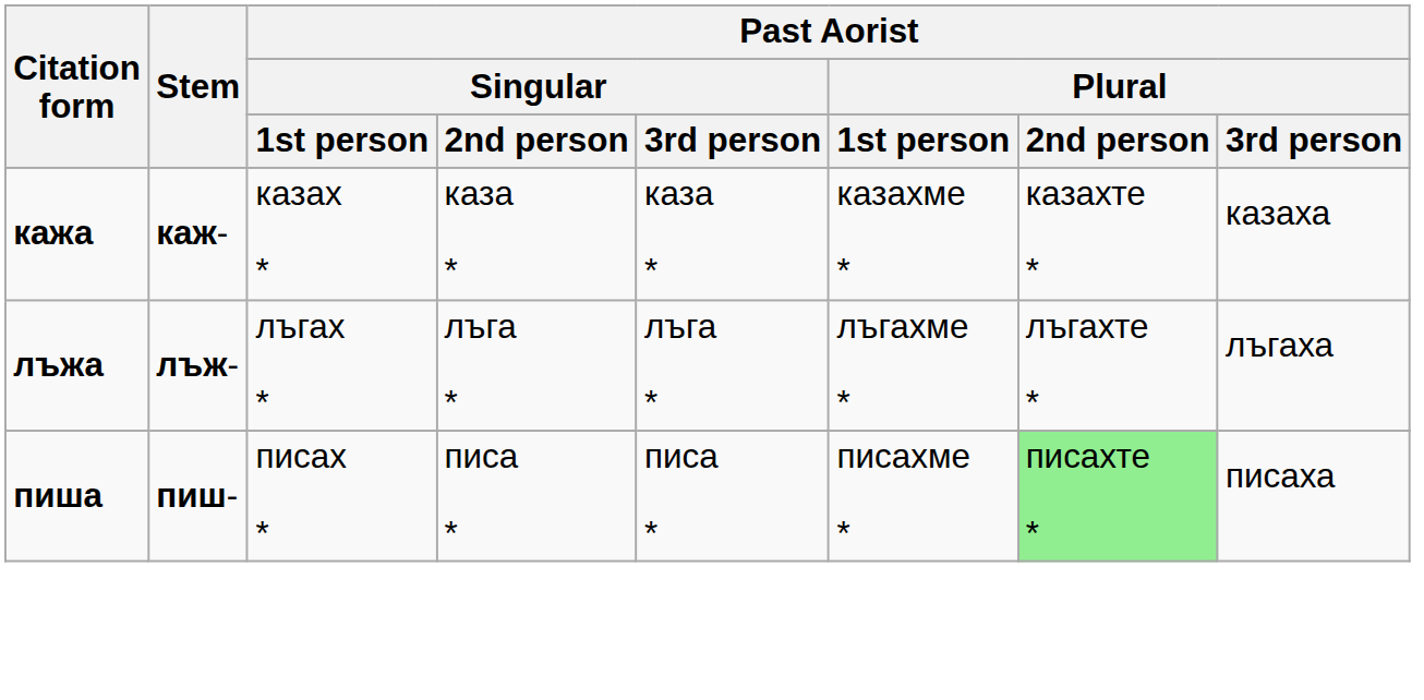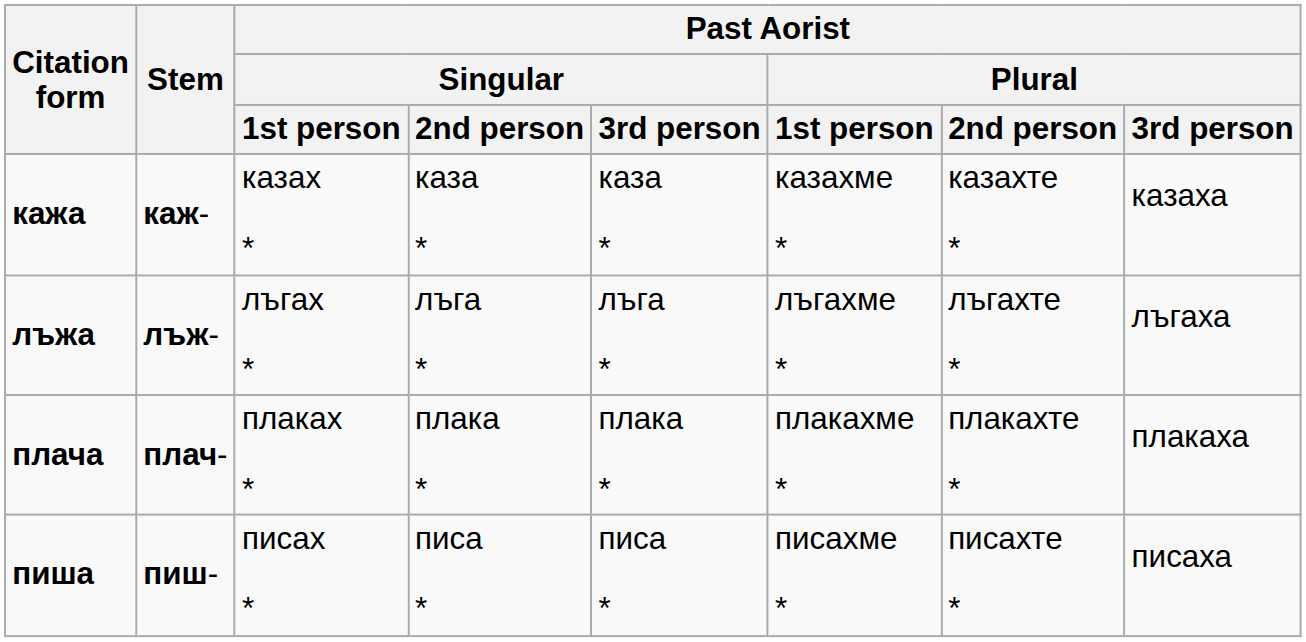 <table class="wikitable">
 <tr>
 <th rowspan="3">Citation<br>form</th>
 <th rowspan="3">Stem</th>
 <th colspan="6">Past Aorist</th>
 </tr>
 <tr>
 <th colspan="3">Singular</th>
 <th colspan="3">Plural</th>
 </tr>
 <tr>
 <th><strong>1st person</strong></th>
 <th><strong>2nd person</strong></th>
 <th><strong>3rd person</strong></th>
 <th><strong>1st person</strong></th>
 <th><strong>2nd person</strong></th>
 <th><strong>3rd person</strong></th>
 </tr>
 <tr>
 <td><strong>кажа</strong> <br></td>
 <td><strong>ка<span>ж</span></strong>- <br></td>
 <td>ка<span>з</span><span>а</span><span>х</span> <br> <br>*</td>
 <td>ка<span>з</span><span>а</span> <br> <br>*</td>
 <td>ка<span>з</span><span>а</span> <br> <br>*</td>
 <td>ка<span>з</span><span>а</span><span>хме</span> <br> <br>*</td>
 <td>ка<span>з</span><span>а</span><span>хте</span> <br> <br>*</td>
 <td>ка<span>з</span><span>а</span><span>ха</span> <br> <br></td>
 </tr>
 <tr>
 <td><strong>лъжа</strong> <br></td>
 <td><strong>лъ<span>ж</span></strong>- <br></td>
 <td>лъ<span>г</span><span>а</span><span>х</span> <br> <br>*</td>
 <td>лъ<span>г</span><span>а</span> <br> <br>*</td>
 <td>лъ<span>г</span><span>а</span> <br> <br>*</td>
 <td>лъ<span>г</span><span>а</span><span>хме</span> <br> <br>*</td>
 <td>лъ<span>г</span><span>а</span><span>хте</span> <br> <br>*</td>
 <td>лъ<span>г</span><span>а</span><span>ха</span> <br> <br></td>
 </tr>
 <tr>
+<td><strong>плача</strong> <br></td>
+<td><strong>пла<span>ч</span></strong>- <br></td>
+<td>пла<span>к</span><span>а</span><span>х</span> <br> <br>*</td>
+<td>пла<span>к</span><span>а</span> <br> <br>*</td>
+<td>пла<span>к</span><span>а</span> <br> <br>*</td>
+<td>пла<span>к</span><span>а</span><span>хме</span> <br> <br>*</td>
+<td>пла<span>к</span><span>а</span><span>хте</span> <br> <br>*</td>
+<td>пла<span>к</span><span>а</span><span>ха</span> <br> <br></td>
+</tr>
+<tr>
 <td><strong>пиша</strong> <br></td>
 <td><strong>пи<span>ш</span></strong>- <br></td>
 <td>пи<span>с</span><span>а</span><span>х</span> <br> <br>*</td>
 <td>пи<span>с</span><span>а</span> <br> <br>*</td>
 <td>пи<span>с</span><span>а</span> <br> <br>*</td>
 <td>пи<span>с</span><span>а</span><span>хме</span> <br> <br>*</td>
-<td style="background: lightgreen;">пи<span>с</span><span>а</span><span>хте</span> <br> <br>*</td>
+<td>пи<span>с</span><span>а</span><span>хте</span> <br> <br>*</td>
 <td>пи<span>с</span><span>а</span><span>ха</span> <br> <br></td>
 </tr>
 </table>
